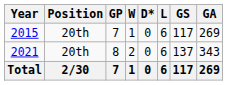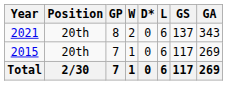 <table class="wikitable" style="text-align: center;">
 <tr>
 <th>Year</th>
 <th>Position</th>
 <th>GP</th>
 <th>W</th>
 <th>D*</th>
 <th>L</th>
 <th>GS</th>
 <th>GA</th>
 </tr>
 <tr>
+<td> <a href='#'>2021</a></td>
+<td>20th</td>
+<td>8</td>
+<td>2</td>
+<td>0</td>
+<td>6</td>
+<td>137</td>
+<td>343</td>
+</tr>
+<tr>
 <td> <a href='#'>2015</a></td>
 <td>20th</td>
 <td>7</td>
 <td>1</td>
 <td>0</td>
 <td>6</td>
 <td>117</td>
 <td>269</td>
-</tr>
-<tr>
-<td> <a href='#'>2021</a></td>
-<td>20th</td>
-<td>8</td>
-<td>2</td>
-<td>0</td>
-<td>6</td>
-<td>137</td>
-<td>343</td>
 </tr>
 <tr>
 <th>Total</th>
 <th>2/30</th>
 <th>7</th>
 <th>1</th>
 <th>0</th>
 <th>6</th>
 <th>117</th>
 <th>269</th>
 </tr>
 </table>
